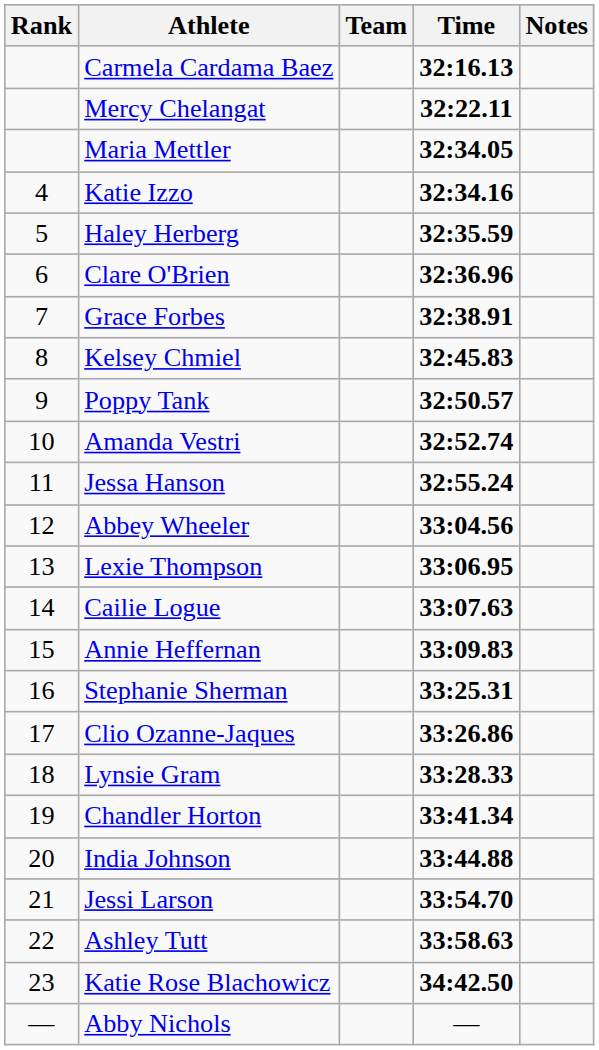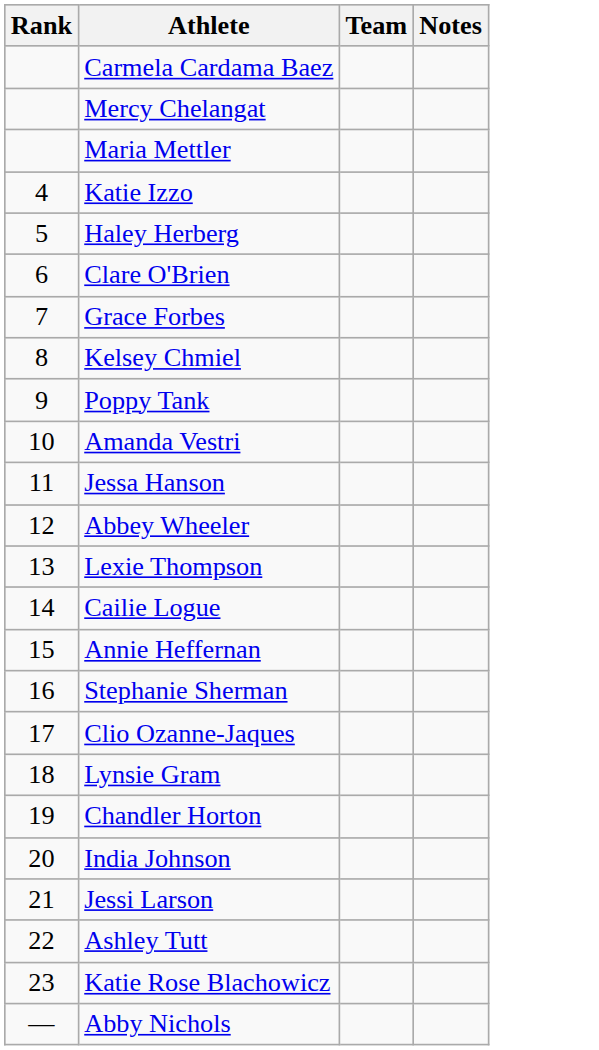 <table class="wikitable sortable" style="text-align:center">
 <tr>
 <th>Rank</th>
 <th>Athlete</th>
 <th>Team</th>
-<th>Time</th>
 <th>Notes</th>
 </tr>
 <tr>
 <td></td>
 <td align=left> <a href='#'>Carmela Cardama Baez</a></td>
 <td></td>
-<td><strong>32:16.13</strong></td>
 <td></td>
 </tr>
 <tr>
 <td></td>
 <td align=left> <a href='#'>Mercy Chelangat</a></td>
 <td></td>
-<td><strong>32:22.11</strong></td>
 <td></td>
 </tr>
 <tr>
 <td></td>
 <td align=left> <a href='#'>Maria Mettler</a></td>
 <td></td>
-<td><strong>32:34.05</strong></td>
 <td></td>
 </tr>
 <tr>
 <td>4</td>
 <td align=left> <a href='#'>Katie Izzo</a></td>
 <td></td>
-<td><strong>32:34.16</strong></td>
 <td></td>
 </tr>
 <tr>
 <td>5</td>
 <td align=left> <a href='#'>Haley Herberg</a></td>
 <td></td>
-<td><strong>32:35.59</strong></td>
 <td></td>
 </tr>
 <tr>
 <td>6</td>
 <td align=left> <a href='#'>Clare O'Brien</a></td>
 <td></td>
-<td><strong>32:36.96</strong></td>
 <td></td>
 </tr>
 <tr>
 <td>7</td>
 <td align=left> <a href='#'>Grace Forbes</a></td>
 <td></td>
-<td><strong>32:38.91</strong></td>
 <td></td>
 </tr>
 <tr>
 <td>8</td>
 <td align=left> <a href='#'>Kelsey Chmiel</a></td>
 <td></td>
-<td><strong>32:45.83</strong></td>
 <td></td>
 </tr>
 <tr>
 <td>9</td>
 <td align=left> <a href='#'>Poppy Tank</a></td>
 <td></td>
-<td><strong>32:50.57</strong></td>
 <td></td>
 </tr>
 <tr>
 <td>10</td>
 <td align=left> <a href='#'>Amanda Vestri</a></td>
 <td></td>
-<td><strong>32:52.74</strong></td>
 <td></td>
 </tr>
 <tr>
 <td>11</td>
 <td align=left> <a href='#'>Jessa Hanson</a></td>
 <td></td>
-<td><strong>32:55.24</strong></td>
 <td></td>
 </tr>
 <tr>
 <td>12</td>
 <td align=left> <a href='#'>Abbey Wheeler</a></td>
 <td></td>
-<td><strong>33:04.56</strong></td>
 <td></td>
 </tr>
 <tr>
 <td>13</td>
 <td align=left> <a href='#'>Lexie Thompson</a></td>
 <td></td>
-<td><strong>33:06.95</strong></td>
 <td></td>
 </tr>
 <tr>
 <td>14</td>
 <td align=left> <a href='#'>Cailie Logue</a></td>
 <td></td>
-<td><strong>33:07.63</strong></td>
 <td></td>
 </tr>
 <tr>
 <td>15</td>
 <td align=left> <a href='#'>Annie Heffernan</a></td>
 <td></td>
-<td><strong>33:09.83</strong></td>
 <td></td>
 </tr>
 <tr>
 <td>16</td>
 <td align=left> <a href='#'>Stephanie Sherman</a></td>
 <td></td>
-<td><strong>33:25.31</strong></td>
 <td></td>
 </tr>
 <tr>
 <td>17</td>
 <td align=left> <a href='#'>Clio Ozanne-Jaques</a></td>
 <td></td>
-<td><strong>33:26.86</strong></td>
 <td></td>
 </tr>
 <tr>
 <td>18</td>
 <td align=left> <a href='#'>Lynsie Gram</a></td>
 <td></td>
-<td><strong>33:28.33</strong></td>
 <td></td>
 </tr>
 <tr>
 <td>19</td>
 <td align=left> <a href='#'>Chandler Horton</a></td>
 <td></td>
-<td><strong>33:41.34</strong></td>
 <td></td>
 </tr>
 <tr>
 <td>20</td>
 <td align=left> <a href='#'>India Johnson</a></td>
 <td></td>
-<td><strong>33:44.88</strong></td>
 <td></td>
 </tr>
 <tr>
 <td>21</td>
 <td align=left> <a href='#'>Jessi Larson</a></td>
 <td></td>
-<td><strong>33:54.70</strong></td>
 <td></td>
 </tr>
 <tr>
 <td>22</td>
 <td align=left> <a href='#'>Ashley Tutt</a></td>
 <td></td>
-<td><strong>33:58.63</strong></td>
 <td></td>
 </tr>
 <tr>
 <td>23</td>
 <td align=left> <a href='#'>Katie Rose Blachowicz</a></td>
 <td></td>
-<td><strong>34:42.50</strong></td>
 <td></td>
 </tr>
 <tr>
 <td data-sort-value=24>—</td>
 <td align=left> <a href='#'>Abby Nichols</a></td>
 <td></td>
-<td>—</td>
 <td></td>
 </tr>
 </table>
